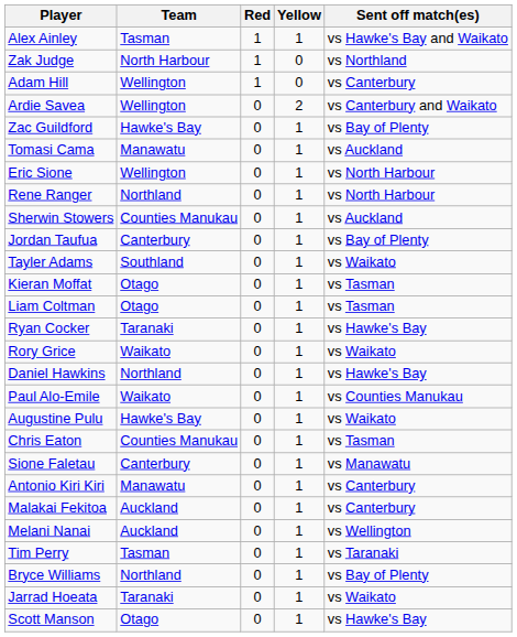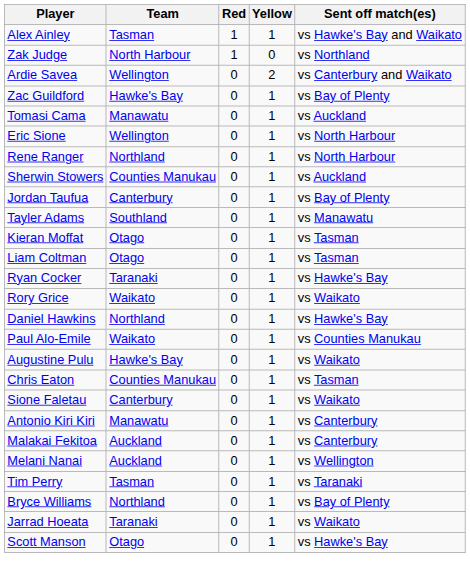 <table class="wikitable" style="text-align:center">
 <tr>
 <th>Player</th>
 <th>Team</th>
 <th> Red</th>
 <th> Yellow</th>
 <th>Sent off match(es)</th>
 </tr>
 <tr>
 <td style="text-align:left"><a href='#'>Alex Ainley</a></td>
 <td style="text-align:left"><a href='#'>Tasman</a></td>
 <td>1</td>
 <td>1</td>
 <td style="text-align:left">vs <a href='#'>Hawke's Bay</a> and <a href='#'>Waikato</a></td>
 </tr>
 <tr>
 <td style="text-align:left"><a href='#'>Zak Judge</a></td>
 <td style="text-align:left"><a href='#'>North Harbour</a></td>
 <td>1</td>
 <td>0</td>
 <td style="text-align:left">vs <a href='#'>Northland</a></td>
-</tr>
-<tr>
-<td style="text-align:left"><a href='#'>Adam Hill</a></td>
-<td style="text-align:left"><a href='#'>Wellington</a></td>
-<td>1</td>
-<td>0</td>
-<td style="text-align:left">vs <a href='#'>Canterbury</a></td>
 </tr>
 <tr>
 <td style="text-align:left"><a href='#'>Ardie Savea</a></td>
 <td style="text-align:left"><a href='#'>Wellington</a></td>
 <td>0</td>
 <td>2</td>
 <td style="text-align:left">vs <a href='#'>Canterbury</a> and <a href='#'>Waikato</a></td>
 </tr>
 <tr>
 <td style="text-align:left"><a href='#'>Zac Guildford</a></td>
 <td style="text-align:left"><a href='#'>Hawke's Bay</a></td>
 <td>0</td>
 <td>1</td>
 <td style="text-align:left">vs <a href='#'>Bay of Plenty</a></td>
 </tr>
 <tr>
 <td style="text-align:left"><a href='#'>Tomasi Cama</a></td>
 <td style="text-align:left"><a href='#'>Manawatu</a></td>
 <td>0</td>
 <td>1</td>
 <td style="text-align:left">vs <a href='#'>Auckland</a></td>
 </tr>
 <tr>
 <td style="text-align:left"><a href='#'>Eric Sione</a></td>
 <td style="text-align:left"><a href='#'>Wellington</a></td>
 <td>0</td>
 <td>1</td>
 <td style="text-align:left">vs <a href='#'>North Harbour</a></td>
 </tr>
 <tr>
 <td style="text-align:left"><a href='#'>Rene Ranger</a></td>
 <td style="text-align:left"><a href='#'>Northland</a></td>
 <td>0</td>
 <td>1</td>
 <td style="text-align:left">vs <a href='#'>North Harbour</a></td>
 </tr>
 <tr>
 <td style="text-align:left"><a href='#'>Sherwin Stowers</a></td>
 <td style="text-align:left"><a href='#'>Counties Manukau</a></td>
 <td>0</td>
 <td>1</td>
 <td style="text-align:left">vs <a href='#'>Auckland</a></td>
 </tr>
 <tr>
 <td style="text-align:left"><a href='#'>Jordan Taufua</a></td>
 <td style="text-align:left"><a href='#'>Canterbury</a></td>
 <td>0</td>
 <td>1</td>
 <td style="text-align:left">vs <a href='#'>Bay of Plenty</a></td>
 </tr>
 <tr>
 <td style="text-align:left"><a href='#'>Tayler Adams</a></td>
 <td style="text-align:left"><a href='#'>Southland</a></td>
 <td>0</td>
 <td>1</td>
-<td style="text-align:left">vs <a href='#'>Waikato</a></td>
+<td style="text-align:left">vs <a href='#'>Manawatu</a></td>
 </tr>
 <tr>
 <td style="text-align:left"><a href='#'>Kieran Moffat</a></td>
 <td style="text-align:left"><a href='#'>Otago</a></td>
 <td>0</td>
 <td>1</td>
 <td style="text-align:left">vs <a href='#'>Tasman</a></td>
 </tr>
 <tr>
 <td style="text-align:left"><a href='#'>Liam Coltman</a></td>
 <td style="text-align:left"><a href='#'>Otago</a></td>
 <td>0</td>
 <td>1</td>
 <td style="text-align:left">vs <a href='#'>Tasman</a></td>
 </tr>
 <tr>
 <td style="text-align:left"><a href='#'>Ryan Cocker</a></td>
 <td style="text-align:left"><a href='#'>Taranaki</a></td>
 <td>0</td>
 <td>1</td>
 <td style="text-align:left">vs <a href='#'>Hawke's Bay</a></td>
 </tr>
 <tr>
 <td style="text-align:left"><a href='#'>Rory Grice</a></td>
 <td style="text-align:left"><a href='#'>Waikato</a></td>
 <td>0</td>
 <td>1</td>
 <td style="text-align:left">vs <a href='#'>Waikato</a></td>
 </tr>
 <tr>
 <td style="text-align:left"><a href='#'>Daniel Hawkins</a></td>
 <td style="text-align:left"><a href='#'>Northland</a></td>
 <td>0</td>
 <td>1</td>
 <td style="text-align:left">vs <a href='#'>Hawke's Bay</a></td>
 </tr>
 <tr>
 <td style="text-align:left"><a href='#'>Paul Alo-Emile</a></td>
 <td style="text-align:left"><a href='#'>Waikato</a></td>
 <td>0</td>
 <td>1</td>
 <td style="text-align:left">vs <a href='#'>Counties Manukau</a></td>
 </tr>
 <tr>
 <td style="text-align:left"><a href='#'>Augustine Pulu</a></td>
 <td style="text-align:left"><a href='#'>Hawke's Bay</a></td>
 <td>0</td>
 <td>1</td>
 <td style="text-align:left">vs <a href='#'>Waikato</a></td>
 </tr>
 <tr>
 <td style="text-align:left"><a href='#'>Chris Eaton</a></td>
 <td style="text-align:left"><a href='#'>Counties Manukau</a></td>
 <td>0</td>
 <td>1</td>
 <td style="text-align:left">vs <a href='#'>Tasman</a></td>
 </tr>
 <tr>
 <td style="text-align:left"><a href='#'>Sione Faletau</a></td>
 <td style="text-align:left"><a href='#'>Canterbury</a></td>
 <td>0</td>
 <td>1</td>
-<td style="text-align:left">vs <a href='#'>Manawatu</a></td>
+<td style="text-align:left">vs <a href='#'>Waikato</a></td>
 </tr>
 <tr>
 <td style="text-align:left"><a href='#'>Antonio Kiri Kiri</a></td>
 <td style="text-align:left"><a href='#'>Manawatu</a></td>
 <td>0</td>
 <td>1</td>
 <td style="text-align:left">vs <a href='#'>Canterbury</a></td>
 </tr>
 <tr>
 <td style="text-align:left"><a href='#'>Malakai Fekitoa</a></td>
 <td style="text-align:left"><a href='#'>Auckland</a></td>
 <td>0</td>
 <td>1</td>
 <td style="text-align:left">vs <a href='#'>Canterbury</a></td>
 </tr>
 <tr>
 <td style="text-align:left"><a href='#'>Melani Nanai</a></td>
 <td style="text-align:left"><a href='#'>Auckland</a></td>
 <td>0</td>
 <td>1</td>
 <td style="text-align:left">vs <a href='#'>Wellington</a></td>
 </tr>
 <tr>
 <td style="text-align:left"><a href='#'>Tim Perry</a></td>
 <td style="text-align:left"><a href='#'>Tasman</a></td>
 <td>0</td>
 <td>1</td>
 <td style="text-align:left">vs <a href='#'>Taranaki</a></td>
 </tr>
 <tr>
 <td style="text-align:left"><a href='#'>Bryce Williams</a></td>
 <td style="text-align:left"><a href='#'>Northland</a></td>
 <td>0</td>
 <td>1</td>
 <td style="text-align:left">vs <a href='#'>Bay of Plenty</a></td>
 </tr>
 <tr>
 <td style="text-align:left"><a href='#'>Jarrad Hoeata</a></td>
 <td style="text-align:left"><a href='#'>Taranaki</a></td>
 <td>0</td>
 <td>1</td>
 <td style="text-align:left">vs <a href='#'>Waikato</a></td>
 </tr>
 <tr>
 <td style="text-align:left"><a href='#'>Scott Manson</a></td>
 <td style="text-align:left"><a href='#'>Otago</a></td>
 <td>0</td>
 <td>1</td>
 <td style="text-align:left">vs <a href='#'>Hawke's Bay</a></td>
 </tr>
 </table>
